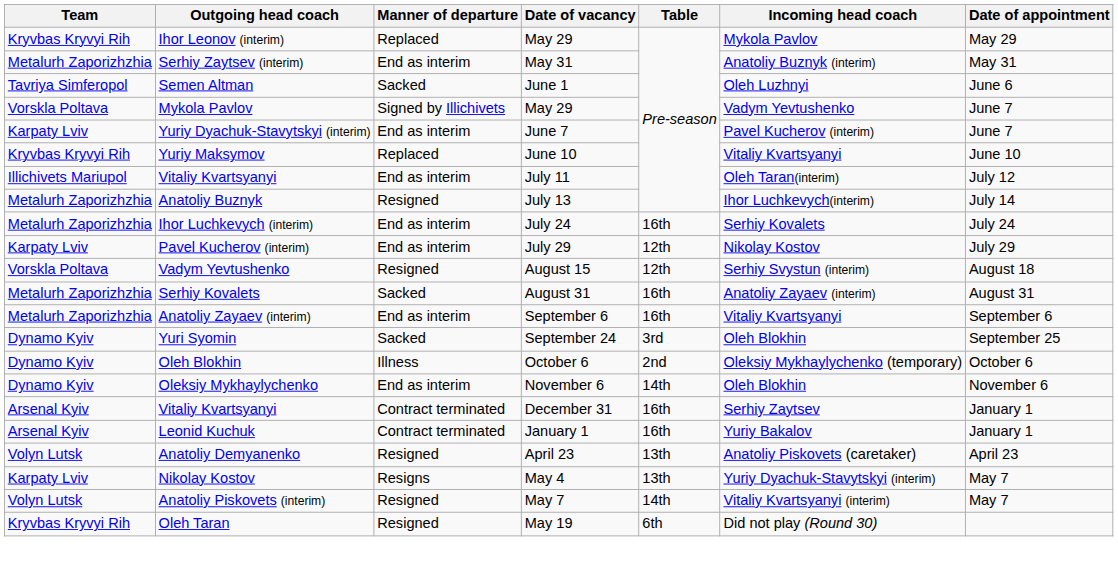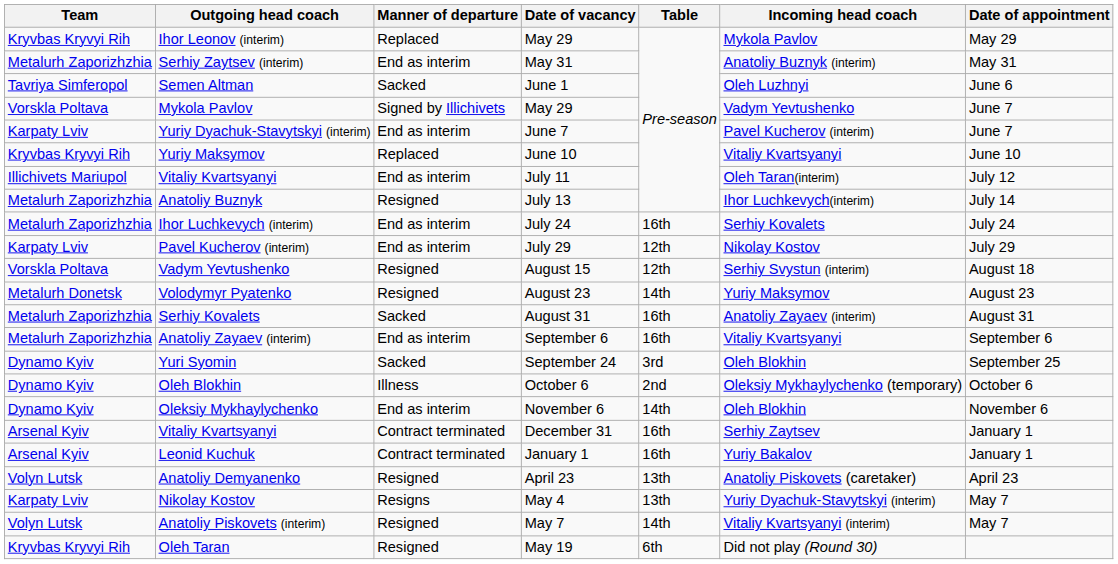 <table class="wikitable sortable">
 <tr>
 <th>Team</th>
 <th>Outgoing head coach</th>
 <th>Manner of departure</th>
 <th>Date of vacancy</th>
 <th>Table</th>
 <th>Incoming head coach</th>
 <th>Date of appointment</th>
 </tr>
 <tr>
 <td><a href='#'>Kryvbas Kryvyi Rih</a></td>
 <td> <a href='#'>Ihor Leonov</a> <small>(interim)</small></td>
 <td>Replaced</td>
 <td>May 29</td>
 <td rowspan=8><em>Pre-season</em></td>
 <td> <a href='#'>Mykola Pavlov</a></td>
 <td>May 29</td>
 </tr>
 <tr>
 <td><a href='#'>Metalurh Zaporizhzhia</a></td>
 <td> <a href='#'>Serhiy Zaytsev</a> <small>(interim)</small></td>
 <td>End as interim</td>
 <td>May 31</td>
 <td> <a href='#'>Anatoliy Buznyk</a> <small>(interim)</small></td>
 <td>May 31</td>
 </tr>
 <tr>
 <td><a href='#'>Tavriya Simferopol</a></td>
 <td> <a href='#'>Semen Altman</a></td>
 <td>Sacked</td>
 <td>June 1</td>
 <td> <a href='#'>Oleh Luzhnyi</a></td>
 <td>June 6</td>
 </tr>
 <tr>
 <td><a href='#'>Vorskla Poltava</a></td>
 <td> <a href='#'>Mykola Pavlov</a></td>
 <td>Signed by <a href='#'>Illichivets</a></td>
 <td>May 29</td>
 <td> <a href='#'>Vadym Yevtushenko</a></td>
 <td>June 7</td>
 </tr>
 <tr>
 <td><a href='#'>Karpaty Lviv</a></td>
 <td> <a href='#'>Yuriy Dyachuk-Stavytskyi</a> <small>(interim)</small></td>
 <td>End as interim</td>
 <td>June 7</td>
 <td> <a href='#'>Pavel Kucherov</a> <small>(interim)</small></td>
 <td>June 7</td>
 </tr>
 <tr>
 <td><a href='#'>Kryvbas Kryvyi Rih</a></td>
 <td> <a href='#'>Yuriy Maksymov</a></td>
 <td>Replaced</td>
 <td>June 10</td>
 <td> <a href='#'>Vitaliy Kvartsyanyi</a></td>
 <td>June 10</td>
 </tr>
 <tr>
 <td><a href='#'>Illichivets Mariupol</a></td>
 <td> <a href='#'>Vitaliy Kvartsyanyi</a></td>
 <td>End as interim</td>
 <td>July 11</td>
 <td> <a href='#'>Oleh Taran</a><small>(interim)</small></td>
 <td>July 12</td>
 </tr>
 <tr>
 <td><a href='#'>Metalurh Zaporizhzhia</a></td>
 <td> <a href='#'>Anatoliy Buznyk</a></td>
 <td>Resigned</td>
 <td>July 13</td>
 <td> <a href='#'>Ihor Luchkevych</a><small>(interim)</small></td>
 <td>July 14</td>
 </tr>
 <tr>
 <td><a href='#'>Metalurh Zaporizhzhia</a></td>
 <td> <a href='#'>Ihor Luchkevych</a> <small>(interim)</small></td>
 <td>End as interim</td>
 <td>July 24</td>
 <td>16th</td>
 <td> <a href='#'>Serhiy Kovalets</a></td>
 <td>July 24</td>
 </tr>
 <tr>
 <td><a href='#'>Karpaty Lviv</a></td>
 <td> <a href='#'>Pavel Kucherov</a> <small>(interim)</small></td>
 <td>End as interim</td>
 <td>July 29</td>
 <td>12th</td>
 <td> <a href='#'>Nikolay Kostov</a></td>
 <td>July 29</td>
 </tr>
 <tr>
 <td><a href='#'>Vorskla Poltava</a></td>
 <td> <a href='#'>Vadym Yevtushenko</a></td>
 <td>Resigned</td>
 <td>August 15</td>
 <td>12th</td>
 <td> <a href='#'>Serhiy Svystun</a> <small>(interim)</small></td>
 <td>August 18</td>
 </tr>
 <tr>
+<td><a href='#'>Metalurh Donetsk</a></td>
+<td> <a href='#'>Volodymyr Pyatenko</a></td>
+<td>Resigned</td>
+<td>August 23</td>
+<td>14th</td>
+<td> <a href='#'>Yuriy Maksymov</a></td>
+<td>August 23</td>
+</tr>
+<tr>
 <td><a href='#'>Metalurh Zaporizhzhia</a></td>
 <td> <a href='#'>Serhiy Kovalets</a></td>
 <td>Sacked</td>
 <td>August 31</td>
 <td>16th</td>
 <td> <a href='#'>Anatoliy Zayaev</a> <small>(interim)</small></td>
 <td>August 31</td>
 </tr>
 <tr>
 <td><a href='#'>Metalurh Zaporizhzhia</a></td>
 <td> <a href='#'>Anatoliy Zayaev</a> <small>(interim)</small></td>
 <td>End as interim</td>
 <td>September 6</td>
 <td>16th</td>
 <td> <a href='#'>Vitaliy Kvartsyanyi</a></td>
 <td>September 6</td>
 </tr>
 <tr>
 <td><a href='#'>Dynamo Kyiv</a></td>
 <td> <a href='#'>Yuri Syomin</a></td>
 <td>Sacked</td>
 <td>September 24</td>
 <td>3rd</td>
 <td> <a href='#'>Oleh Blokhin</a></td>
 <td>September 25</td>
 </tr>
 <tr>
 <td><a href='#'>Dynamo Kyiv</a></td>
 <td> <a href='#'>Oleh Blokhin</a></td>
 <td>Illness</td>
 <td>October 6</td>
 <td>2nd</td>
 <td> <a href='#'>Oleksiy Mykhaylychenko</a> (temporary)</td>
 <td>October 6</td>
 </tr>
 <tr>
 <td><a href='#'>Dynamo Kyiv</a></td>
 <td> <a href='#'>Oleksiy Mykhaylychenko</a></td>
 <td>End as interim</td>
 <td>November 6</td>
 <td>14th</td>
 <td> <a href='#'>Oleh Blokhin</a></td>
 <td>November 6</td>
 </tr>
 <tr>
 <td><a href='#'>Arsenal Kyiv</a></td>
 <td> <a href='#'>Vitaliy Kvartsyanyi</a></td>
 <td>Contract terminated</td>
 <td>December 31</td>
 <td>16th</td>
 <td> <a href='#'>Serhiy Zaytsev</a></td>
 <td>January 1</td>
 </tr>
 <tr>
 <td><a href='#'>Arsenal Kyiv</a></td>
 <td> <a href='#'>Leonid Kuchuk</a></td>
 <td>Contract terminated</td>
 <td>January 1</td>
 <td>16th</td>
 <td> <a href='#'>Yuriy Bakalov</a></td>
 <td>January 1</td>
 </tr>
 <tr>
 <td><a href='#'>Volyn Lutsk</a></td>
 <td> <a href='#'>Anatoliy Demyanenko</a></td>
 <td>Resigned</td>
 <td>April 23</td>
 <td>13th</td>
 <td> <a href='#'>Anatoliy Piskovets</a> (caretaker)</td>
 <td>April 23</td>
 </tr>
 <tr>
 <td><a href='#'>Karpaty Lviv</a></td>
 <td> <a href='#'>Nikolay Kostov</a></td>
 <td>Resigns</td>
 <td>May 4</td>
 <td>13th</td>
 <td> <a href='#'>Yuriy Dyachuk-Stavytskyi</a> <small>(interim)</small></td>
 <td>May 7</td>
 </tr>
 <tr>
 <td><a href='#'>Volyn Lutsk</a></td>
 <td> <a href='#'>Anatoliy Piskovets</a> <small>(interim)</small></td>
 <td>Resigned</td>
 <td>May 7</td>
 <td>14th</td>
 <td> <a href='#'>Vitaliy Kvartsyanyi</a> <small>(interim)</small></td>
 <td>May 7</td>
 </tr>
 <tr>
 <td><a href='#'>Kryvbas Kryvyi Rih</a></td>
 <td> <a href='#'>Oleh Taran</a></td>
 <td>Resigned</td>
 <td>May 19</td>
 <td>6th</td>
 <td>Did not play <em>(Round 30)</em></td>
 <td></td>
 </tr>
 </table>
